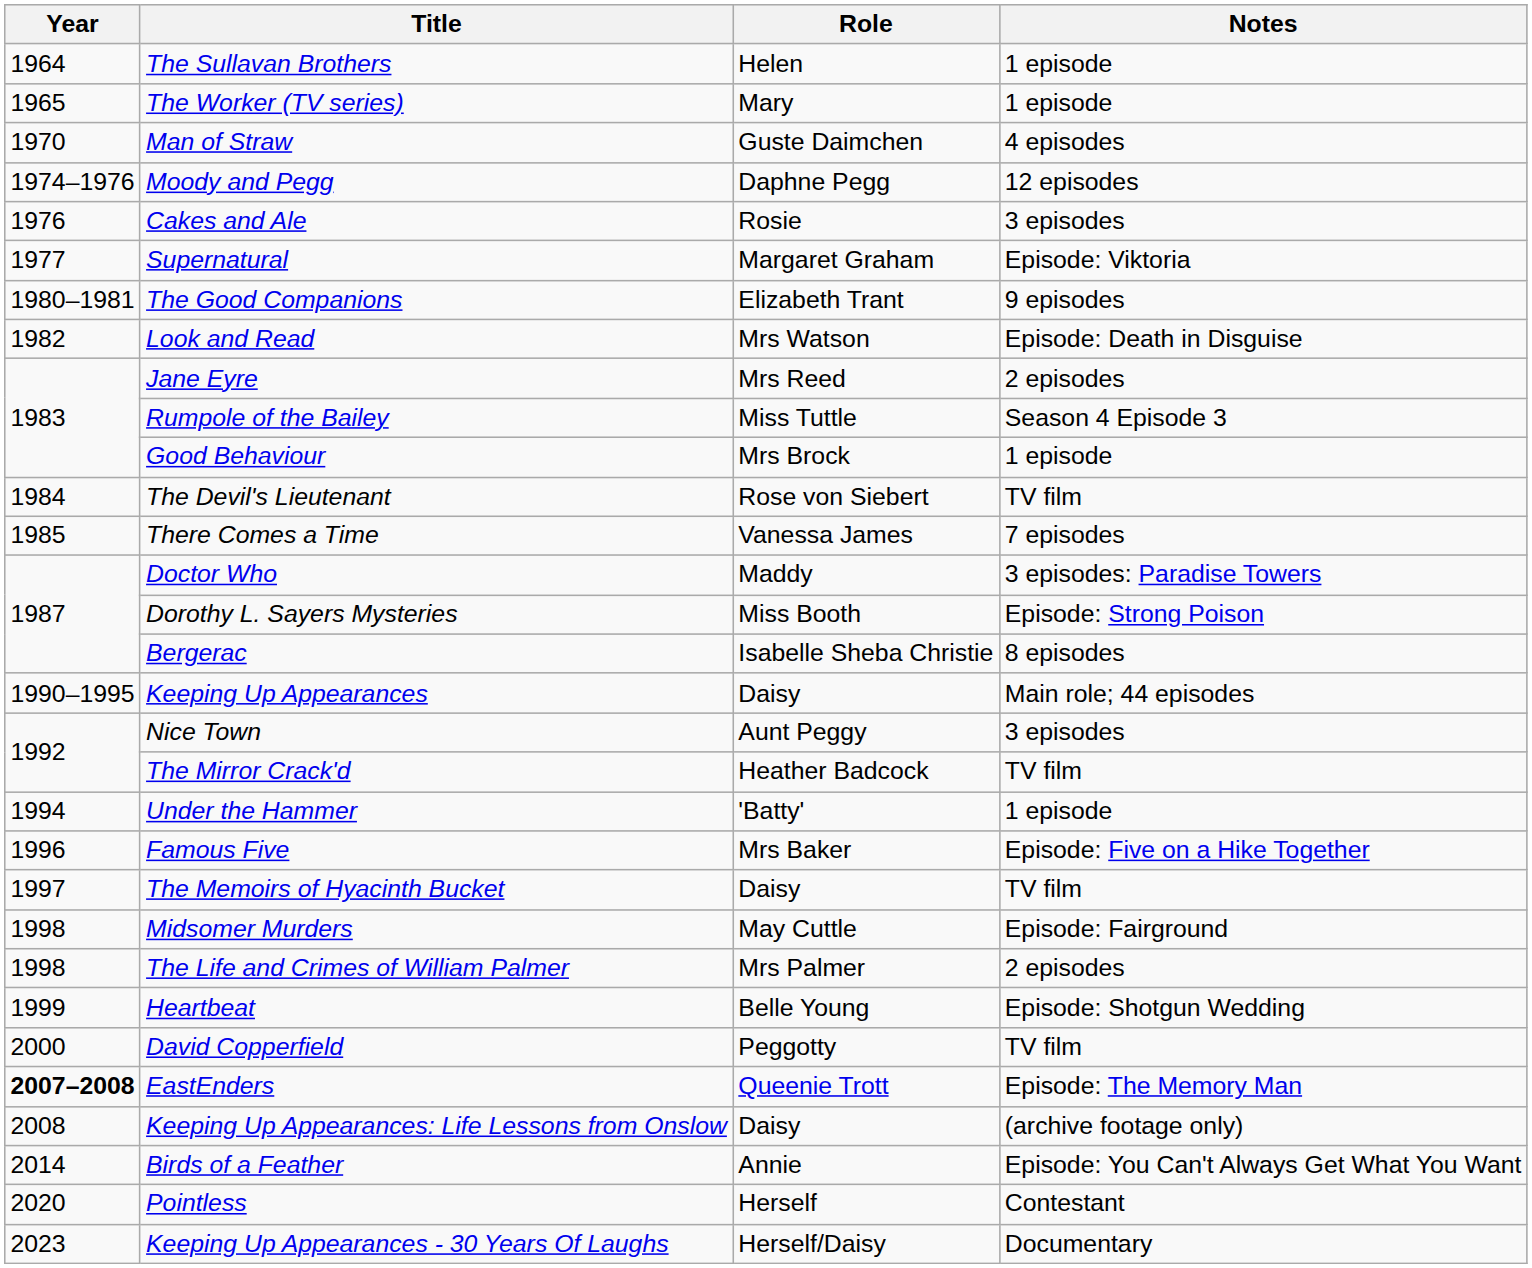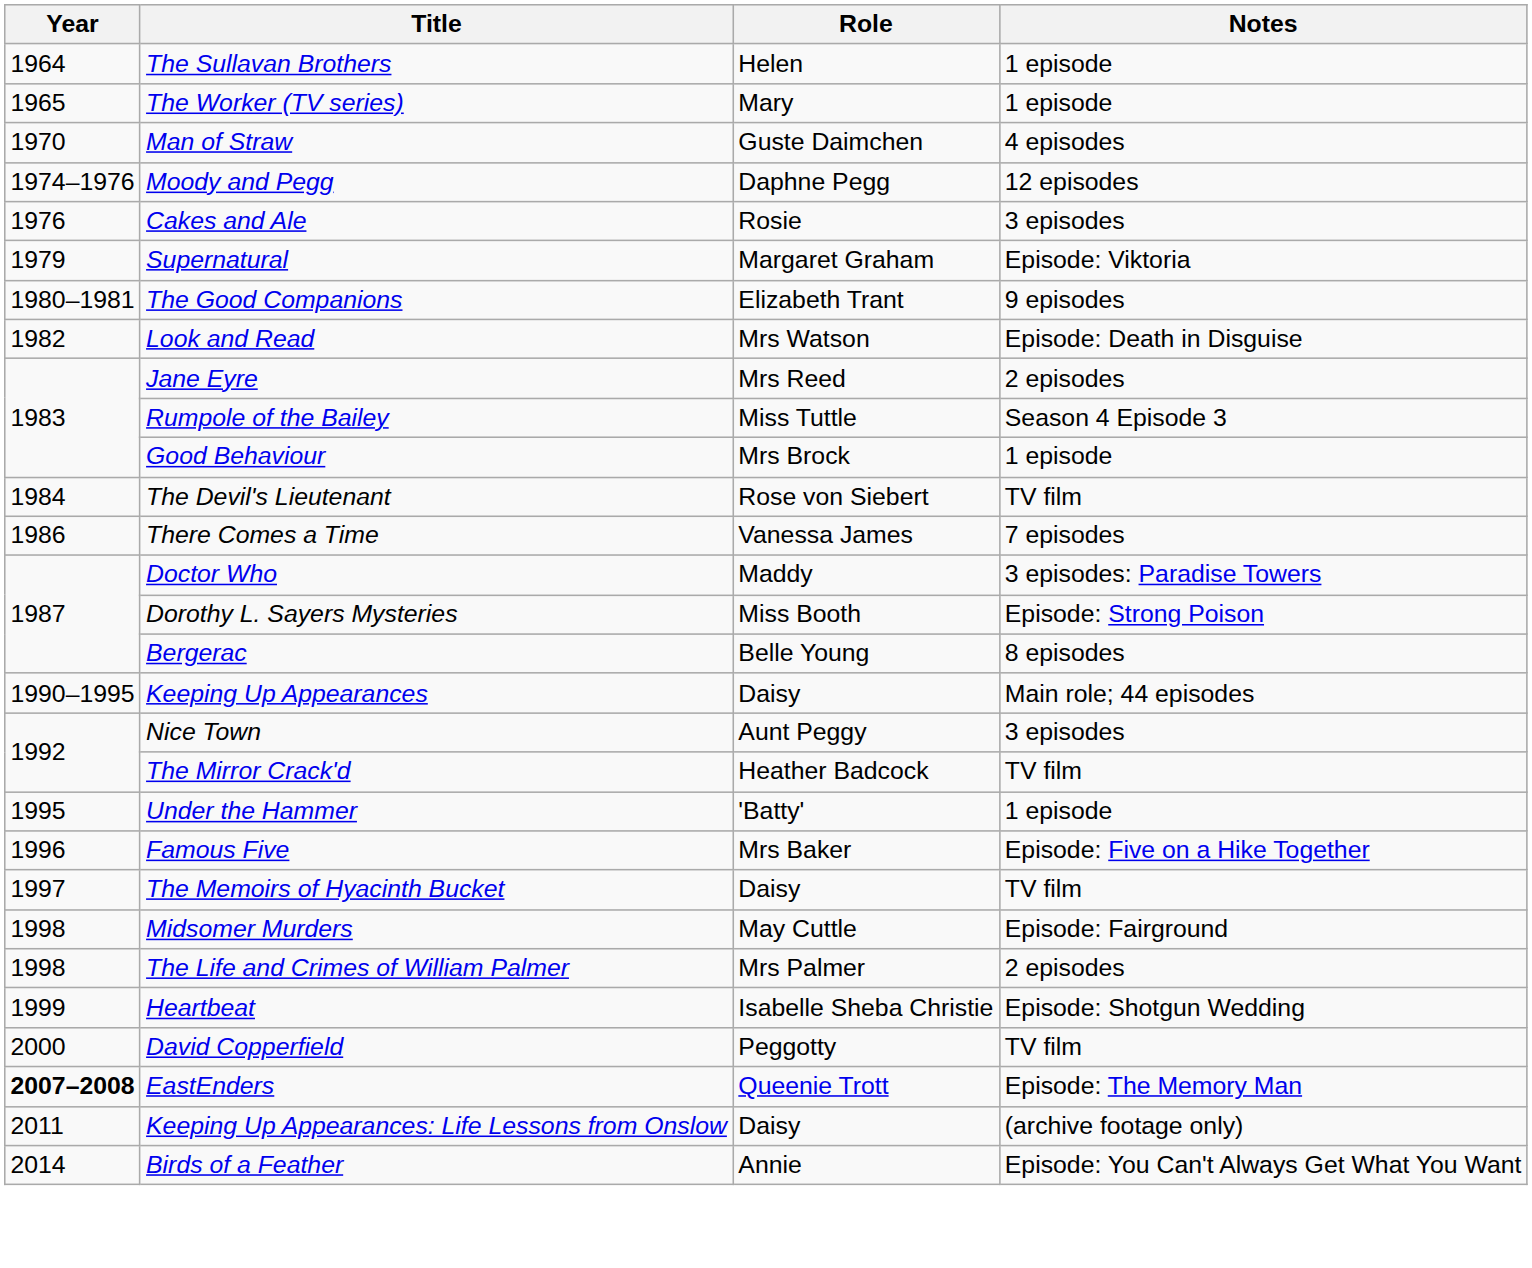 <table class="wikitable">
 <tr>
 <th scope=col>Year</th>
 <th scope=col>Title</th>
 <th scope=col>Role</th>
 <th scope=col>Notes</th>
 </tr>
 <tr>
 <td>1964</td>
 <td><em><a href='#'>The Sullavan Brothers</a></em></td>
 <td>Helen</td>
 <td>1 episode</td>
 </tr>
 <tr>
 <td>1965</td>
 <td><em><a href='#'>The Worker (TV series)</a></em></td>
 <td>Mary</td>
 <td>1 episode</td>
 </tr>
 <tr>
 <td>1970</td>
 <td><em><a href='#'>Man of Straw</a></em></td>
 <td>Guste Daimchen</td>
 <td>4 episodes</td>
 </tr>
 <tr>
 <td>1974–1976</td>
 <td><em><a href='#'>Moody and Pegg</a></em></td>
 <td>Daphne Pegg</td>
 <td>12 episodes</td>
 </tr>
 <tr>
 <td>1976</td>
 <td><em><a href='#'>Cakes and Ale</a></em></td>
 <td>Rosie</td>
 <td>3 episodes</td>
 </tr>
 <tr>
-<td>1977</td>
+<td>1979</td>
 <td><em><a href='#'>Supernatural</a></em></td>
 <td>Margaret Graham</td>
 <td>Episode: Viktoria</td>
 </tr>
 <tr>
 <td>1980–1981</td>
 <td><em><a href='#'>The Good Companions</a></em></td>
 <td>Elizabeth Trant</td>
 <td>9 episodes</td>
 </tr>
 <tr>
 <td>1982</td>
 <td><em><a href='#'>Look and Read</a></em></td>
 <td>Mrs Watson</td>
 <td>Episode: Death in Disguise</td>
 </tr>
 <tr>
 <td rowspan=3>1983</td>
 <td><em><a href='#'>Jane Eyre</a></em></td>
 <td>Mrs Reed</td>
 <td>2 episodes</td>
 </tr>
 <tr>
 <td><em><a href='#'>Rumpole of the Bailey</a></em></td>
 <td>Miss Tuttle</td>
 <td>Season 4 Episode 3</td>
 </tr>
 <tr>
 <td><em><a href='#'> Good Behaviour</a></em></td>
 <td>Mrs Brock</td>
 <td>1 episode</td>
 </tr>
 <tr>
 <td>1984</td>
 <td><em>The Devil's Lieutenant</em></td>
 <td>Rose von Siebert</td>
 <td>TV film</td>
 </tr>
 <tr>
-<td>1985</td>
+<td>1986</td>
 <td><em>There Comes a Time</em></td>
 <td>Vanessa James</td>
 <td>7 episodes</td>
 </tr>
 <tr>
 <td rowspan=3>1987</td>
 <td><em><a href='#'>Doctor Who</a></em></td>
 <td>Maddy</td>
 <td>3 episodes: <a href='#'>Paradise Towers</a></td>
 </tr>
 <tr>
 <td><em>Dorothy L. Sayers Mysteries</em></td>
 <td>Miss Booth</td>
 <td>Episode: <a href='#'>Strong Poison</a></td>
 </tr>
 <tr>
 <td><em><a href='#'>Bergerac</a></em></td>
-<td>Isabelle Sheba Christie</td>
+<td>Belle Young</td>
 <td>8 episodes</td>
 </tr>
 <tr>
 <td>1990–1995</td>
 <td><em><a href='#'>Keeping Up Appearances</a></em></td>
 <td>Daisy</td>
 <td>Main role; 44 episodes</td>
 </tr>
 <tr>
 <td rowspan=2>1992</td>
 <td><em>Nice Town</em></td>
 <td>Aunt Peggy</td>
 <td>3 episodes</td>
 </tr>
 <tr>
 <td><em><a href='#'>The Mirror Crack'd</a></em></td>
 <td>Heather Badcock</td>
 <td>TV film</td>
 </tr>
 <tr>
-<td>1994</td>
+<td>1995</td>
 <td><em><a href='#'>Under the Hammer</a></em></td>
 <td>'Batty'</td>
 <td>1 episode</td>
 </tr>
 <tr>
 <td>1996</td>
 <td><em><a href='#'>Famous Five</a></em></td>
 <td>Mrs Baker</td>
 <td>Episode: <a href='#'>Five on a Hike Together</a></td>
 </tr>
 <tr>
 <td>1997</td>
 <td><em><a href='#'>The Memoirs of Hyacinth Bucket</a></em></td>
 <td>Daisy</td>
 <td>TV film</td>
 </tr>
 <tr>
 <td>1998</td>
 <td><em><a href='#'>Midsomer Murders</a></em></td>
 <td>May Cuttle</td>
 <td>Episode: Fairground</td>
 </tr>
 <tr>
 <td>1998</td>
 <td><em><a href='#'>The Life and Crimes of William Palmer</a></em></td>
 <td>Mrs Palmer</td>
 <td>2 episodes</td>
 </tr>
 <tr>
 <td>1999</td>
 <td><em><a href='#'>Heartbeat</a></em></td>
-<td>Belle Young</td>
+<td>Isabelle Sheba Christie</td>
 <td>Episode: Shotgun Wedding</td>
 </tr>
 <tr>
 <td>2000</td>
 <td><em><a href='#'>David Copperfield</a></em></td>
 <td>Peggotty</td>
 <td>TV film</td>
 </tr>
 <tr>
 <td><strong>2007–2008</strong></td>
 <td><em><a href='#'>EastEnders</a></em></td>
 <td><a href='#'>Queenie Trott</a></td>
 <td>Episode: <a href='#'>The Memory Man</a></td>
 </tr>
 <tr>
-<td>2008</td>
+<td>2011</td>
 <td><em><a href='#'>Keeping Up Appearances: Life Lessons from Onslow</a></em></td>
 <td>Daisy</td>
 <td>(archive footage only)</td>
 </tr>
 <tr>
 <td>2014</td>
 <td><em><a href='#'>Birds of a Feather</a></em></td>
 <td>Annie</td>
 <td>Episode: You Can't Always Get What You Want</td>
 </tr>
-<tr>
-<td>2020</td>
-<td><em><a href='#'>Pointless</a></em></td>
-<td>Herself</td>
-<td>Contestant</td>
-</tr>
-<tr>
-<td>2023</td>
-<td><em><a href='#'>Keeping Up Appearances - 30 Years Of Laughs</a></em></td>
-<td>Herself/Daisy</td>
-<td>Documentary</td>
-</tr>
 </table>
